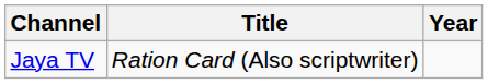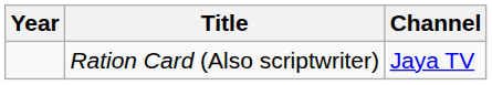 <table class="wikitable sortable">
 <tr>
+<th>Year</th>
+<th>Title</th>
 <th>Channel</th>
-<th>Title</th>
-<th>Year</th>
 </tr>
 <tr>
+<td></td>
+<td><em>Ration Card</em> (Also scriptwriter)</td>
 <td><a href='#'>Jaya TV</a></td>
-<td><em>Ration Card</em> (Also scriptwriter)</td>
-<td></td>
 </tr>
 </table>
